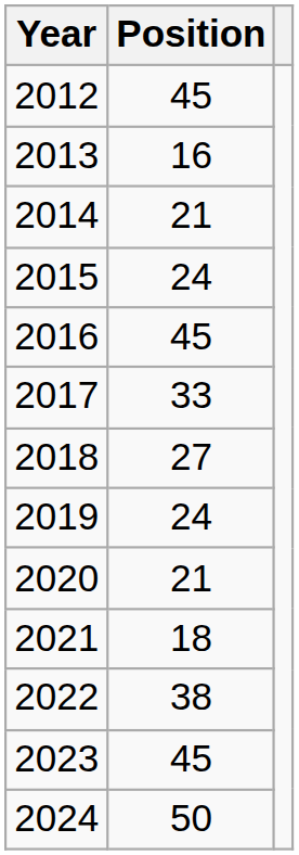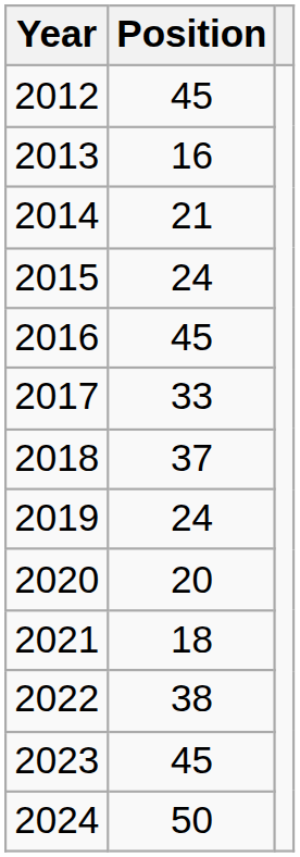 <table class="wikitable plainrowheaders" style="text-align:center;">
 <tr>
 <th>Year</th>
 <th>Position</th>
 <th></th>
 </tr>
 <tr>
 <td>2012</td>
 <td>45</td>
 <td rowspan="13"></td>
 </tr>
 <tr>
 <td>2013</td>
 <td>16</td>
 </tr>
 <tr>
 <td>2014</td>
 <td>21</td>
 </tr>
 <tr>
 <td>2015</td>
 <td>24</td>
 </tr>
 <tr>
 <td>2016</td>
 <td>45</td>
 </tr>
 <tr>
 <td>2017</td>
 <td>33</td>
 </tr>
 <tr>
 <td>2018</td>
-<td>27</td>
+<td>37</td>
 </tr>
 <tr>
 <td>2019</td>
 <td>24</td>
 </tr>
 <tr>
 <td>2020</td>
-<td>21</td>
+<td>20</td>
 </tr>
 <tr>
 <td>2021</td>
 <td>18</td>
 </tr>
 <tr>
 <td>2022</td>
 <td>38</td>
 </tr>
 <tr>
 <td>2023</td>
 <td>45</td>
 </tr>
 <tr>
 <td>2024</td>
 <td>50</td>
 </tr>
 </table>
